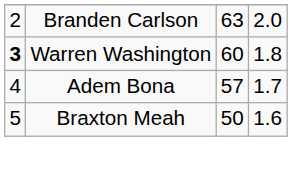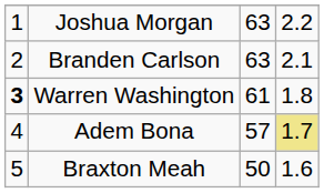 <table class="wikitable sortable" style="text-align:center">
 <tr>
+</tr>
+<tr>
+<td>1</td>
+<td>Joshua Morgan</td>
+<td>63</td>
+<td>2.2</td>
 </tr>
 <tr>
 <td>2</td>
 <td>Branden Carlson</td>
 <td>63</td>
-<td>2.0</td>
+<td>2.1</td>
 </tr>
 <tr>
 <td><strong>3</strong></td>
 <td>Warren Washington</td>
-<td>60</td>
+<td>61</td>
 <td>1.8</td>
 </tr>
 <tr>
 <td>4</td>
 <td>Adem Bona</td>
 <td>57</td>
-<td>1.7</td>
+<td style="background: khaki;">1.7</td>
 </tr>
 <tr>
 <td>5</td>
 <td>Braxton Meah</td>
 <td>50</td>
 <td>1.6</td>
 </tr>
 </table>
